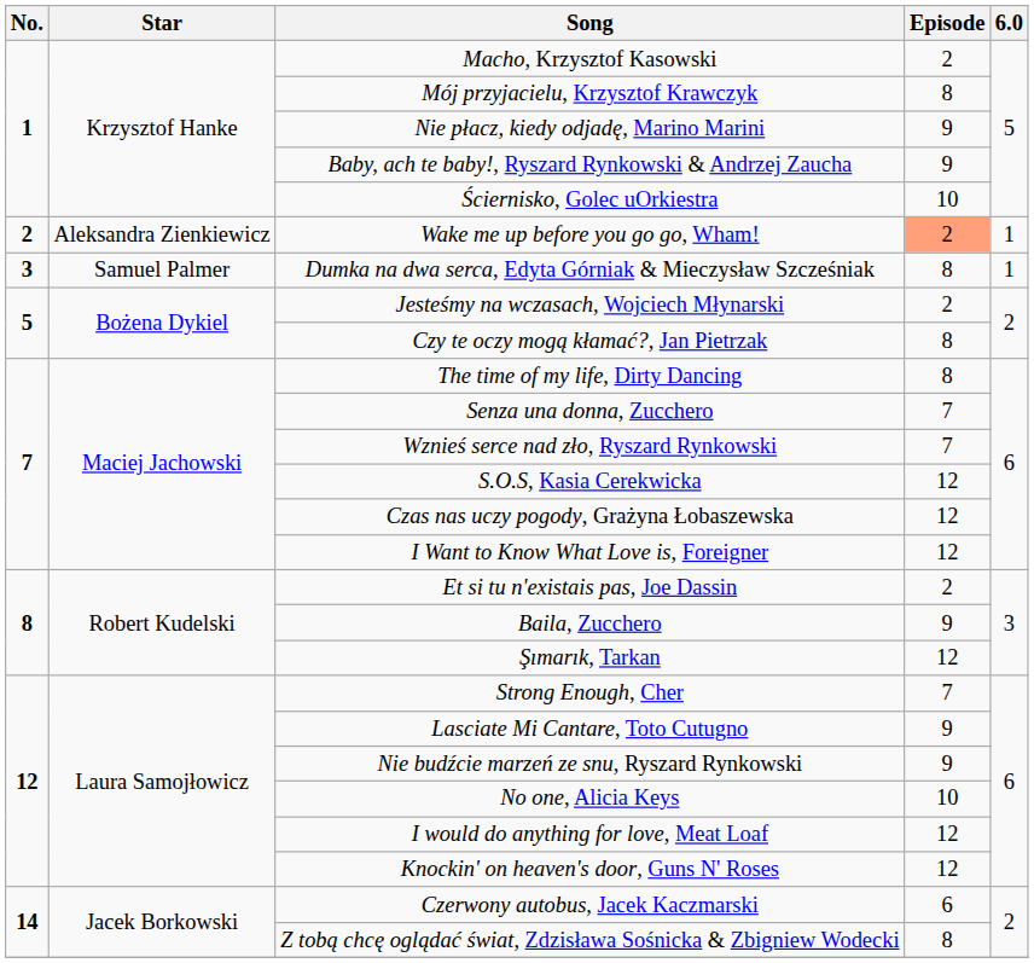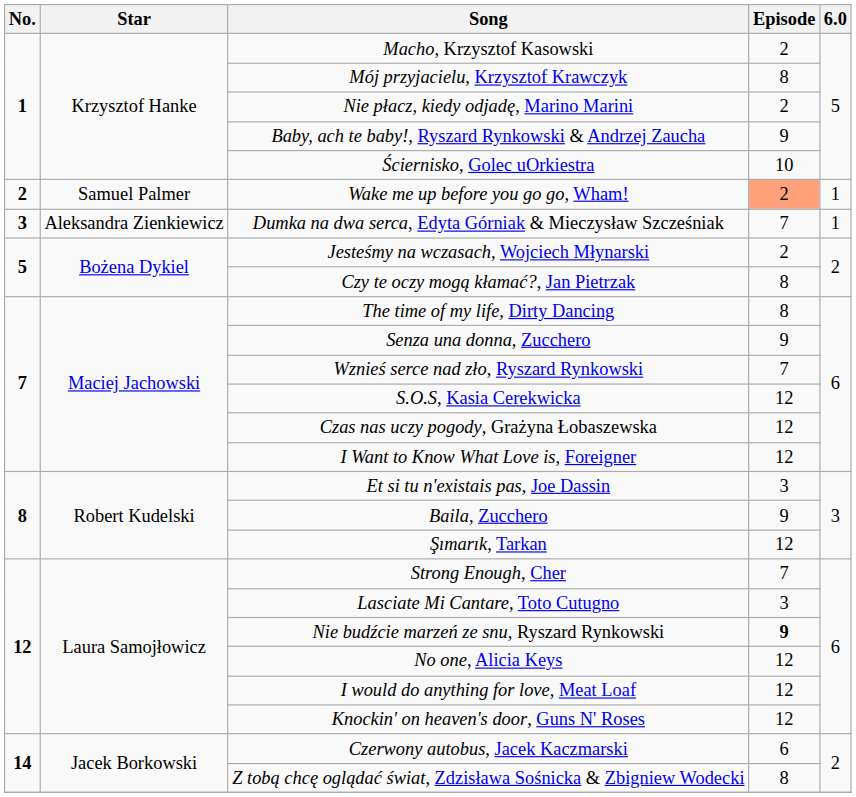 <table class="wikitable">
 <tr>
 <th>No.</th>
 <th>Star</th>
 <th>Song</th>
 <th>Episode</th>
 <th>6.0</th>
 </tr>
 <tr -->
 <td align="center" rowspan="5"><strong>1</strong></td>
 <td align="center" rowspan="5">Krzysztof Hanke</td>
 <td align="center"><em>Macho</em>, Krzysztof Kasowski</td>
 <td align="center">2</td>
 <td align="center" rowspan="5">5</td>
 </tr>
 <tr -->
 <td align="center"><em>Mój przyjacielu</em>, <a href='#'>Krzysztof Krawczyk</a></td>
 <td align="center">8</td>
 </tr>
 <tr -->
 <td align="center"><em>Nie płacz, kiedy odjadę</em>, <a href='#'>Marino Marini</a></td>
-<td align="center">9</td>
+<td align="center">2</td>
 </tr>
 <tr -->
 <td align="center"><em>Baby, ach te baby!</em>, <a href='#'>Ryszard Rynkowski</a> & <a href='#'>Andrzej Zaucha</a></td>
 <td align="center">9</td>
 </tr>
 <tr -->
 <td align="center"><em>Ściernisko</em>, <a href='#'>Golec uOrkiestra</a></td>
 <td align="center">10</td>
 </tr>
 <tr -->
 <td align="center" rowspan="1"><strong>2</strong></td>
-<td align="center">Aleksandra Zienkiewicz</td>
+<td align="center" rowspan="1">Samuel Palmer</td>
 <td align="center"><em>Wake me up before you go go</em>, <a href='#'>Wham!</a></td>
 <td align="center" style="background: lightsalmon;">2</td>
 <td align="center" rowspan="1">1</td>
 </tr>
 <tr -->
 <td align="center"><strong>3</strong></td>
-<td align="center" rowspan="1">Samuel Palmer</td>
+<td align="center">Aleksandra Zienkiewicz</td>
 <td align="center"><em>Dumka na dwa serca</em>, <a href='#'>Edyta Górniak</a> & Mieczysław Szcześniak</td>
-<td align="center">8</td>
+<td align="center">7</td>
 <td align="center" rowspan="1">1</td>
 </tr>
 <tr -->
 <td align="center" rowspan="2"><strong>5</strong></td>
 <td align="center" rowspan="2"><a href='#'>Bożena Dykiel</a></td>
 <td align="center"><em>Jesteśmy na wczasach</em>, <a href='#'>Wojciech Młynarski</a></td>
 <td align="center">2</td>
 <td align="center" rowspan="2">2</td>
 </tr>
 <tr -->
 <td align="center"><em>Czy te oczy mogą kłamać?</em>, <a href='#'>Jan Pietrzak</a></td>
 <td align="center">8</td>
 </tr>
 <tr -->
 <td align="center" rowspan="6"><strong>7</strong></td>
 <td align="center" rowspan="6"><a href='#'>Maciej Jachowski</a></td>
 <td align="center"><em>The time of my life</em>, <a href='#'>Dirty Dancing</a></td>
 <td align="center">8</td>
 <td align="center" rowspan="6">6</td>
 </tr>
 <tr -->
 <td align="center"><em>Senza una donna</em>, <a href='#'>Zucchero</a></td>
-<td align="center">7</td>
+<td align="center">9</td>
 </tr>
 <tr -->
 <td align="center"><em>Wznieś serce nad zło</em>, <a href='#'>Ryszard Rynkowski</a></td>
 <td align="center">7</td>
 </tr>
 <tr -->
 <td align="center"><em>S.O.S</em>, <a href='#'>Kasia Cerekwicka</a></td>
 <td align="center">12</td>
 </tr>
 <tr -->
 <td align="center"><em>Czas nas uczy pogody</em>, Grażyna Łobaszewska</td>
 <td align="center">12</td>
 </tr>
 <tr -->
 <td align="center"><em>I Want to Know What Love is</em>, <a href='#'>Foreigner</a></td>
 <td align="center">12</td>
 </tr>
 <tr -->
 <td align="center" rowspan="3"><strong>8</strong></td>
 <td align="center" rowspan="3">Robert Kudelski</td>
 <td align="center"><em>Et si tu n'existais pas</em>, <a href='#'>Joe Dassin</a></td>
-<td align="center">2</td>
+<td align="center">3</td>
 <td align="center" rowspan="3">3</td>
 </tr>
 <tr -->
 <td align="center"><em>Baila</em>, <a href='#'>Zucchero</a></td>
 <td align="center">9</td>
 </tr>
 <tr -->
 <td align="center"><em>Şımarık</em>, <a href='#'>Tarkan</a></td>
 <td align="center">12</td>
 </tr>
 <tr -->
 <td align="center" rowspan="6"><strong>12</strong></td>
 <td align="center" rowspan="6">Laura Samojłowicz</td>
 <td align="center"><em>Strong Enough</em>, <a href='#'>Cher</a></td>
 <td align="center">7</td>
 <td align="center" rowspan="6">6</td>
 </tr>
 <tr -->
 <td align="center"><em>Lasciate Mi Cantare</em>, <a href='#'>Toto Cutugno</a></td>
-<td align="center">9</td>
+<td align="center">3</td>
 </tr>
 <tr -->
 <td align="center"><em>Nie budźcie marzeń ze snu</em>, Ryszard Rynkowski</td>
-<td align="center">9</td>
+<td align="center"><strong>9</strong></td>
 </tr>
 <tr -->
 <td align="center"><em>No one</em>, <a href='#'>Alicia Keys</a></td>
-<td align="center">10</td>
+<td align="center">12</td>
 </tr>
 <tr -->
 <td align="center"><em>I would do anything for love</em>, <a href='#'>Meat Loaf</a></td>
 <td align="center">12</td>
 </tr>
 <tr -->
 <td align="center"><em>Knockin' on heaven's door</em>, <a href='#'>Guns N' Roses</a></td>
 <td align="center">12</td>
 </tr>
 <tr -->
 <td align="center" rowspan="2"><strong>14</strong></td>
 <td align="center" rowspan="2">Jacek Borkowski</td>
 <td align="center"><em>Czerwony autobus</em>, <a href='#'>Jacek Kaczmarski</a></td>
 <td align="center">6</td>
 <td align="center" rowspan="2">2</td>
 </tr>
 <tr -->
 <td align="center"><em>Z tobą chcę oglądać świat</em>, <a href='#'>Zdzisława Sośnicka</a> & <a href='#'>Zbigniew Wodecki</a></td>
 <td align="center">8</td>
 </tr>
 <tr>
 </tr>
 </table>
